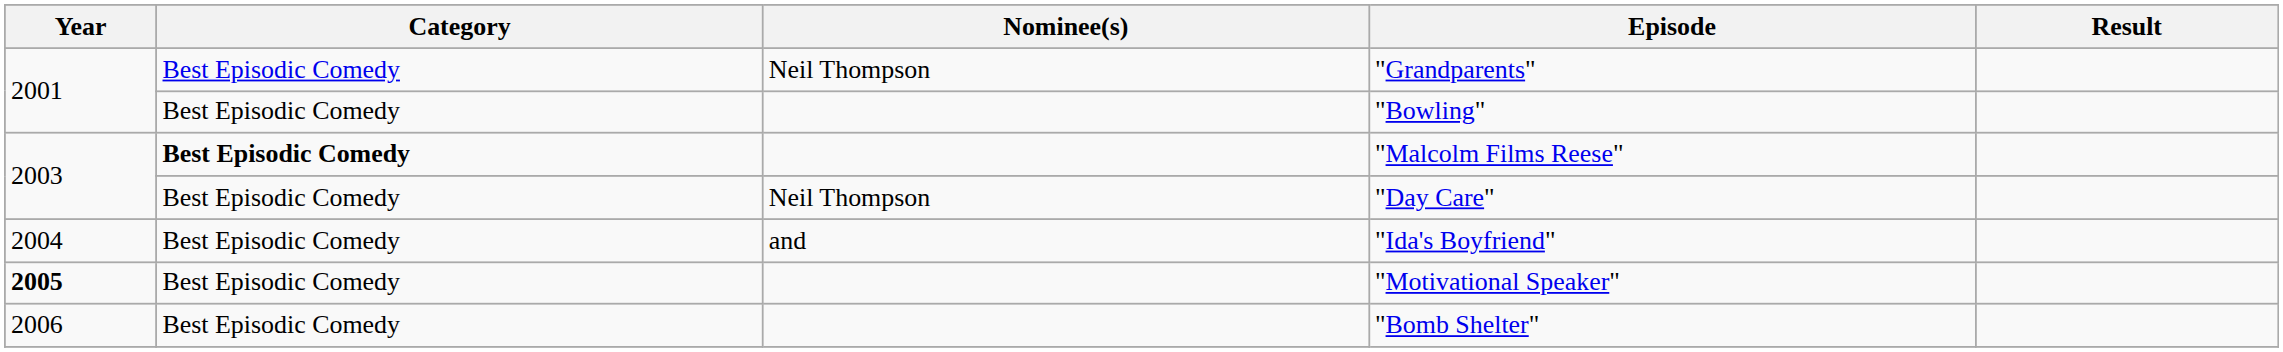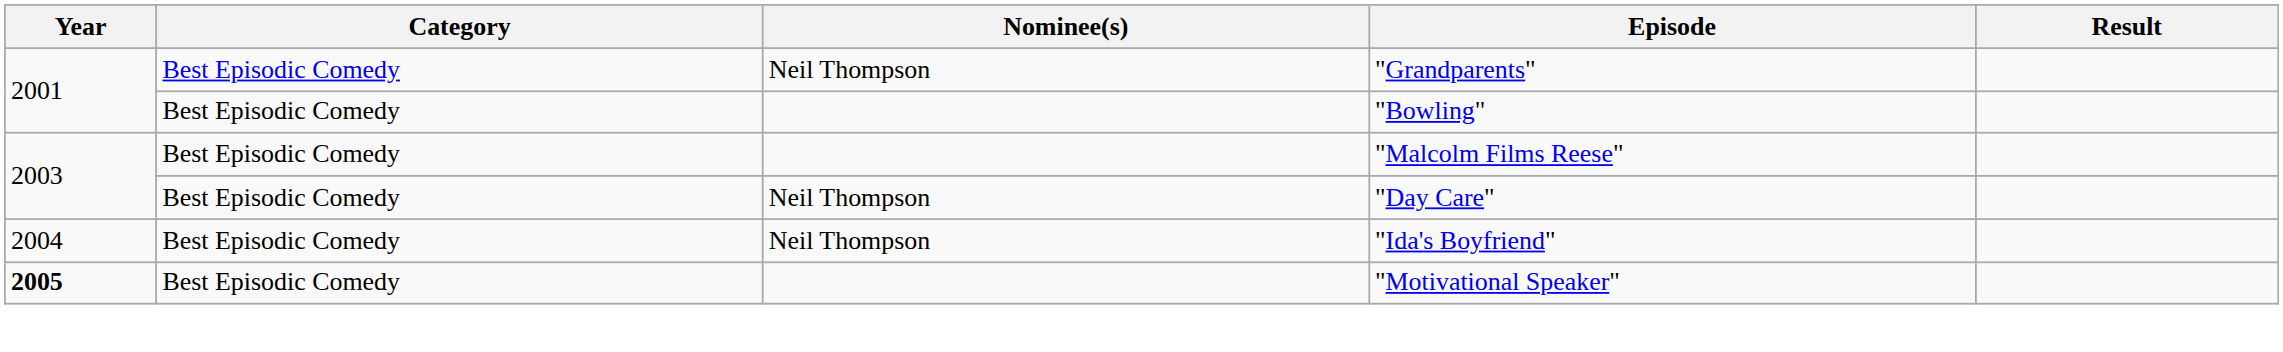 <table class="wikitable" style="font-size: 90%" width=100%>
 <tr>
 <th width="5%">Year</th>
 <th width="20%">Category</th>
 <th width="20%">Nominee(s)</th>
 <th width="20%">Episode</th>
 <th width="10%">Result</th>
 </tr>
 <tr>
 <td rowspan="2">2001</td>
 <td><a href='#'>Best Episodic Comedy</a></td>
 <td>Neil Thompson</td>
 <td>"<a href='#'>Grandparents</a>"</td>
 <td></td>
 </tr>
 <tr>
 <td>Best Episodic Comedy</td>
 <td></td>
 <td>"<a href='#'>Bowling</a>"</td>
 <td></td>
 </tr>
 <tr>
 <td rowspan="2">2003</td>
-<td><strong>Best Episodic Comedy</strong></td>
+<td>Best Episodic Comedy</td>
 <td></td>
 <td>"<a href='#'>Malcolm Films Reese</a>"</td>
 <td></td>
 </tr>
 <tr>
 <td>Best Episodic Comedy</td>
 <td>Neil Thompson</td>
 <td>"<a href='#'>Day Care</a>"</td>
 <td></td>
 </tr>
 <tr>
 <td>2004</td>
 <td>Best Episodic Comedy</td>
-<td> and </td>
+<td>Neil Thompson</td>
 <td>"<a href='#'>Ida's Boyfriend</a>"</td>
 <td></td>
 </tr>
 <tr>
 <td><strong>2005</strong></td>
 <td>Best Episodic Comedy</td>
 <td></td>
 <td>"<a href='#'>Motivational Speaker</a>"</td>
 <td></td>
 </tr>
-<tr>
-<td>2006</td>
-<td>Best Episodic Comedy</td>
-<td></td>
-<td>"<a href='#'>Bomb Shelter</a>"</td>
-<td></td>
-</tr>
 </table>
